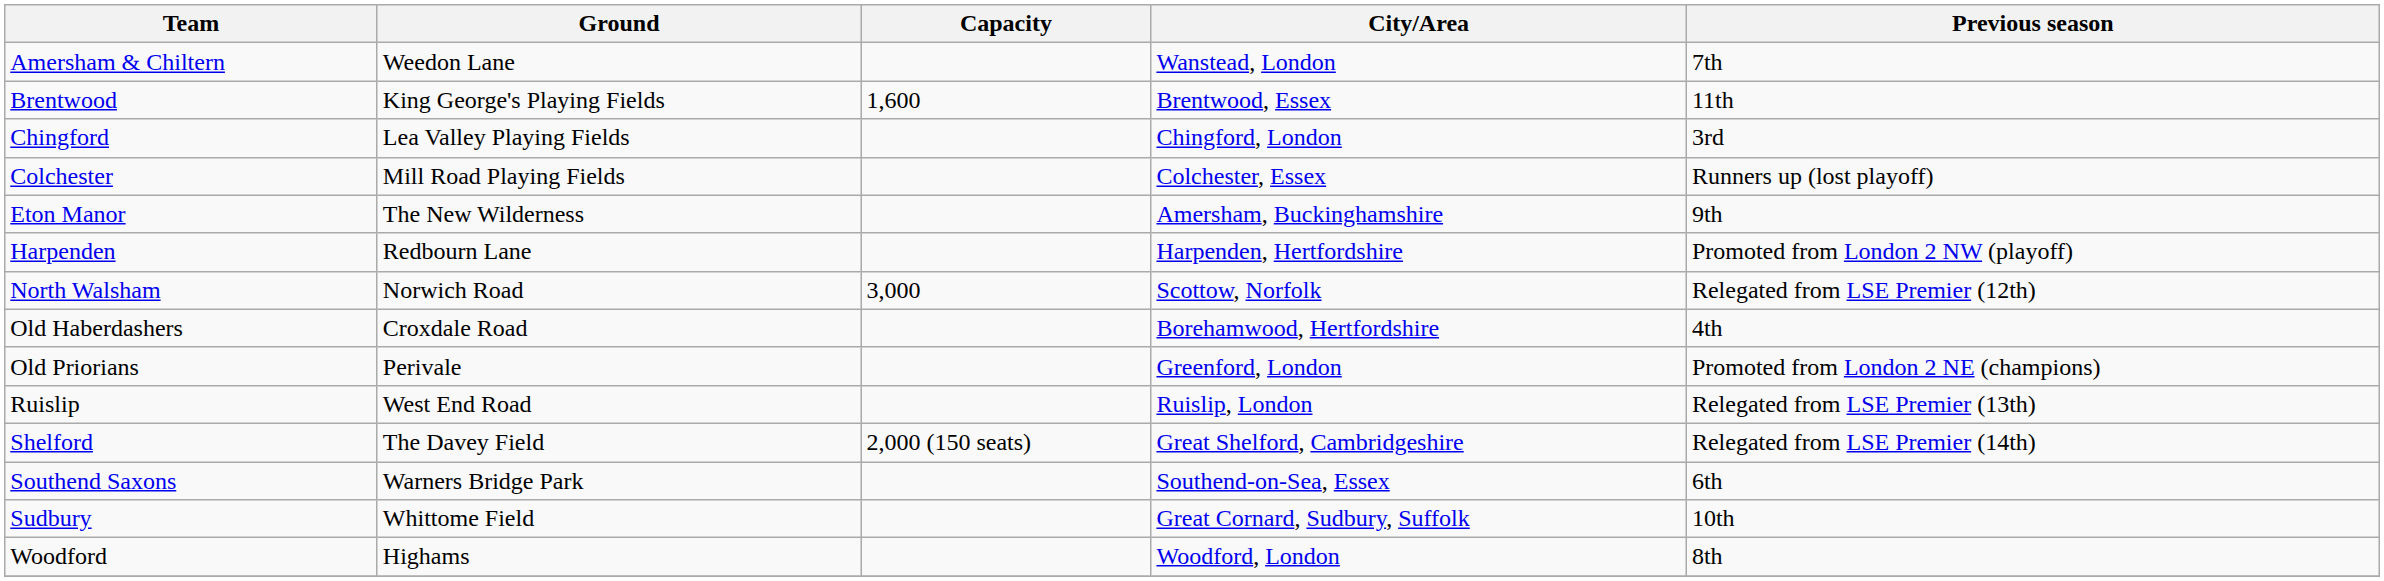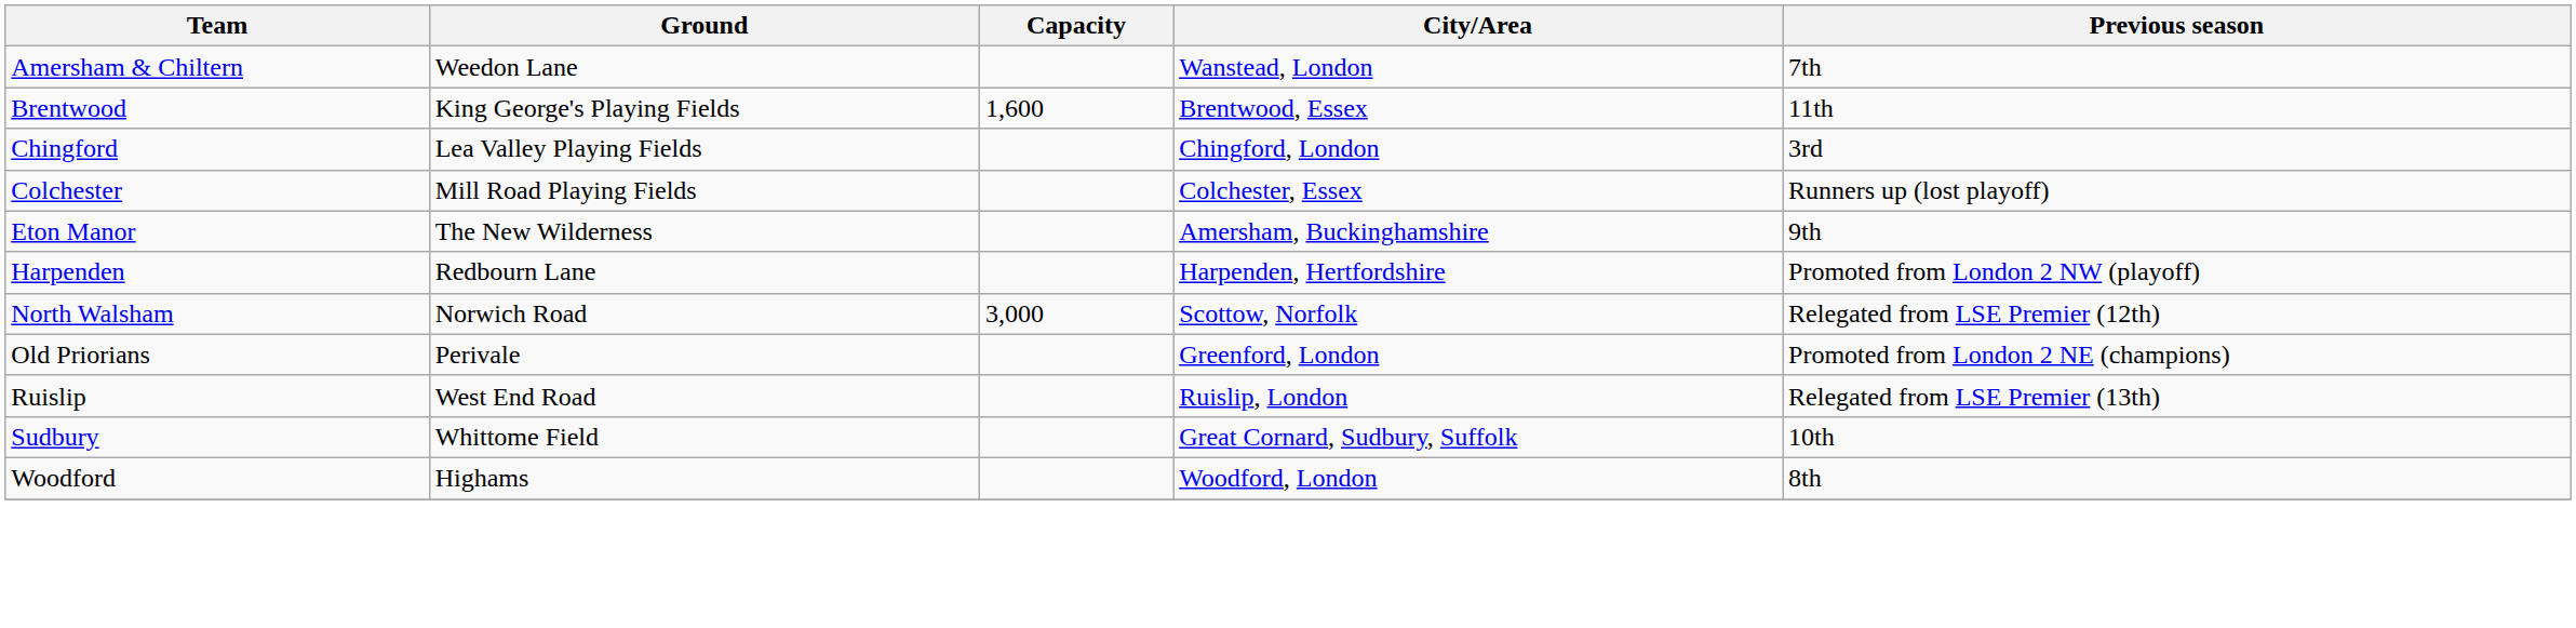 <table class="wikitable sortable" width=100%>
 <tr>
 <th>Team</th>
 <th>Ground</th>
 <th>Capacity</th>
 <th>City/Area</th>
 <th>Previous season</th>
 </tr>
 <tr>
 <td><a href='#'>Amersham & Chiltern</a></td>
 <td>Weedon Lane</td>
 <td></td>
 <td><a href='#'>Wanstead</a>, <a href='#'>London</a></td>
 <td>7th</td>
 </tr>
 <tr>
 <td><a href='#'>Brentwood</a></td>
 <td>King George's Playing Fields</td>
 <td>1,600</td>
 <td><a href='#'>Brentwood</a>, <a href='#'>Essex</a></td>
 <td>11th</td>
 </tr>
 <tr>
 <td><a href='#'>Chingford</a></td>
 <td>Lea Valley Playing Fields</td>
 <td></td>
 <td><a href='#'>Chingford</a>, <a href='#'>London</a></td>
 <td>3rd</td>
 </tr>
 <tr>
 <td><a href='#'>Colchester</a></td>
 <td>Mill Road Playing Fields</td>
 <td></td>
 <td><a href='#'>Colchester</a>, <a href='#'>Essex</a></td>
 <td>Runners up (lost playoff)</td>
 </tr>
 <tr>
 <td><a href='#'>Eton Manor</a></td>
 <td>The New Wilderness</td>
 <td></td>
 <td><a href='#'>Amersham</a>, <a href='#'>Buckinghamshire</a></td>
 <td>9th</td>
 </tr>
 <tr>
 <td><a href='#'>Harpenden</a></td>
 <td>Redbourn Lane</td>
 <td></td>
 <td><a href='#'>Harpenden</a>, <a href='#'>Hertfordshire</a></td>
 <td>Promoted from <a href='#'>London 2 NW</a> (playoff)</td>
 </tr>
 <tr>
 <td><a href='#'>North Walsham</a></td>
 <td>Norwich Road</td>
 <td>3,000</td>
 <td><a href='#'>Scottow</a>, <a href='#'>Norfolk</a></td>
 <td>Relegated from <a href='#'>LSE Premier</a> (12th)</td>
 </tr>
 <tr>
-<td>Old Haberdashers</td>
-<td>Croxdale Road</td>
-<td></td>
-<td><a href='#'>Borehamwood</a>, <a href='#'>Hertfordshire</a></td>
-<td>4th</td>
-</tr>
-<tr>
 <td>Old Priorians</td>
 <td>Perivale</td>
 <td></td>
 <td><a href='#'>Greenford</a>, <a href='#'>London</a></td>
 <td>Promoted from <a href='#'>London 2 NE</a> (champions)</td>
 </tr>
 <tr>
 <td>Ruislip</td>
 <td>West End Road</td>
 <td></td>
 <td><a href='#'>Ruislip</a>, <a href='#'>London</a></td>
 <td>Relegated from <a href='#'>LSE Premier</a> (13th)</td>
-</tr>
-<tr>
-<td><a href='#'>Shelford</a></td>
-<td>The Davey Field</td>
-<td>2,000 (150 seats)</td>
-<td><a href='#'>Great Shelford</a>, <a href='#'>Cambridgeshire</a></td>
-<td>Relegated from <a href='#'>LSE Premier</a> (14th)</td>
-</tr>
-<tr>
-<td><a href='#'>Southend Saxons</a></td>
-<td>Warners Bridge Park</td>
-<td></td>
-<td><a href='#'>Southend-on-Sea</a>, <a href='#'>Essex</a></td>
-<td>6th</td>
 </tr>
 <tr>
 <td><a href='#'>Sudbury</a></td>
 <td>Whittome Field</td>
 <td></td>
 <td><a href='#'>Great Cornard</a>, <a href='#'>Sudbury</a>, <a href='#'>Suffolk</a></td>
 <td>10th</td>
 </tr>
 <tr>
 <td>Woodford</td>
 <td>Highams</td>
 <td></td>
 <td><a href='#'>Woodford</a>, <a href='#'>London</a></td>
 <td>8th</td>
 </tr>
 <tr>
 </tr>
 </table>
